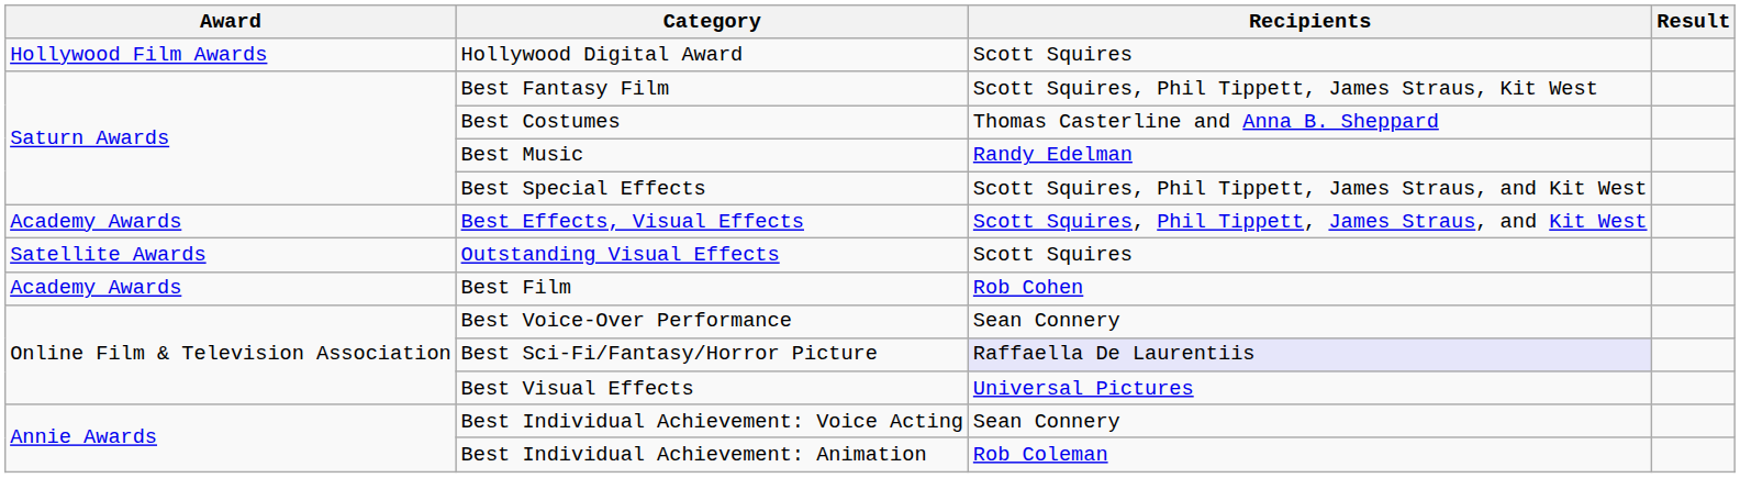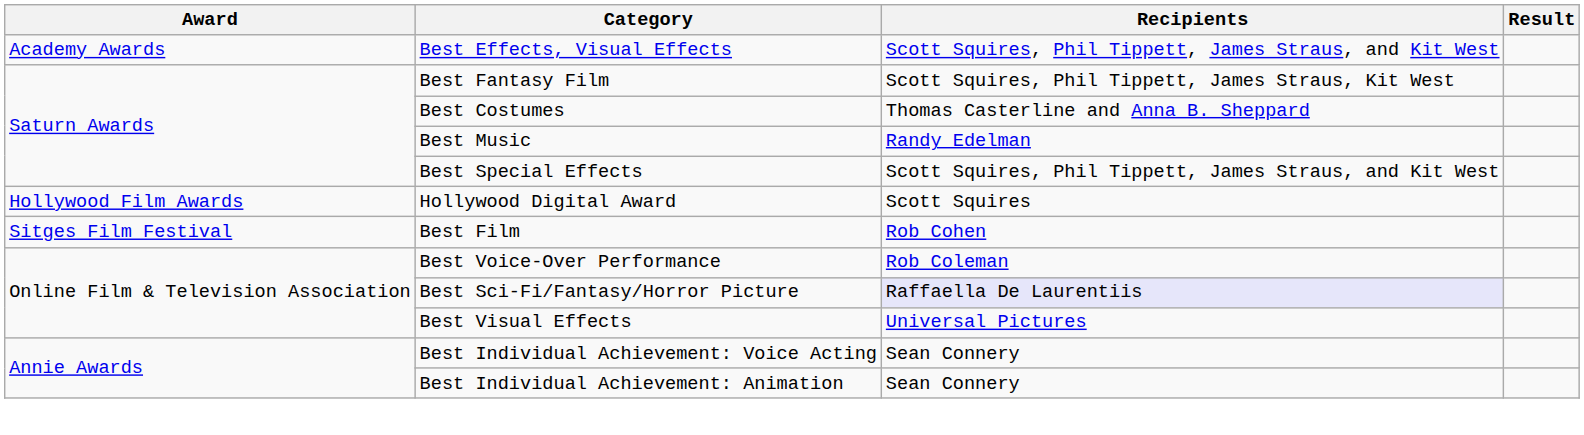 <table class="wikitable sortable plainrowheaders">
 <tr>
 <th>Award</th>
 <th>Category</th>
 <th>Recipients</th>
 <th>Result</th>
 </tr>
 <tr>
-<td><a href='#'>Hollywood Film Awards</a></td>
-<td>Hollywood Digital Award</td>
-<td>Scott Squires</td>
+<td><a href='#'>Academy Awards</a></td>
+<td><a href='#'>Best Effects, Visual Effects</a></td>
+<td><a href='#'>Scott Squires</a>, <a href='#'>Phil Tippett</a>, <a href='#'>James Straus</a>, and <a href='#'>Kit West</a></td>
 <td></td>
 </tr>
 <tr>
 <td rowspan="4"><a href='#'>Saturn Awards</a></td>
 <td>Best Fantasy Film</td>
 <td>Scott Squires, Phil Tippett, James Straus, Kit West</td>
 <td></td>
 </tr>
 <tr>
 <td>Best Costumes</td>
 <td>Thomas Casterline and <a href='#'>Anna B. Sheppard</a></td>
 <td></td>
 </tr>
 <tr>
 <td>Best Music</td>
 <td><a href='#'>Randy Edelman</a></td>
 <td></td>
 </tr>
 <tr>
 <td>Best Special Effects</td>
 <td>Scott Squires, Phil Tippett, James Straus, and Kit West</td>
 <td></td>
 </tr>
 <tr>
-<td><a href='#'>Academy Awards</a></td>
-<td><a href='#'>Best Effects, Visual Effects</a></td>
-<td><a href='#'>Scott Squires</a>, <a href='#'>Phil Tippett</a>, <a href='#'>James Straus</a>, and <a href='#'>Kit West</a></td>
-<td></td>
-</tr>
-<tr>
-<td><a href='#'>Satellite Awards</a></td>
-<td><a href='#'>Outstanding Visual Effects</a></td>
+<td><a href='#'>Hollywood Film Awards</a></td>
+<td>Hollywood Digital Award</td>
 <td>Scott Squires</td>
 <td></td>
 </tr>
 <tr>
-<td><a href='#'>Academy Awards</a></td>
+<td><a href='#'>Sitges Film Festival</a></td>
 <td>Best Film</td>
 <td><a href='#'>Rob Cohen</a></td>
 <td></td>
 </tr>
 <tr>
 <td rowspan="3">Online Film & Television Association</td>
 <td>Best Voice-Over Performance</td>
-<td>Sean Connery</td>
+<td><a href='#'>Rob Coleman</a></td>
 <td></td>
 </tr>
 <tr>
 <td>Best Sci-Fi/Fantasy/Horror Picture</td>
 <td style="background: lavender;">Raffaella De Laurentiis</td>
 <td></td>
 </tr>
 <tr>
 <td>Best Visual Effects</td>
 <td><a href='#'>Universal Pictures</a></td>
 <td></td>
 </tr>
 <tr>
 <td rowspan="2"><a href='#'>Annie Awards</a></td>
 <td>Best Individual Achievement: Voice Acting</td>
 <td>Sean Connery</td>
 <td></td>
 </tr>
 <tr>
 <td>Best Individual Achievement: Animation</td>
-<td><a href='#'>Rob Coleman</a></td>
+<td>Sean Connery</td>
 <td></td>
 </tr>
 </table>
